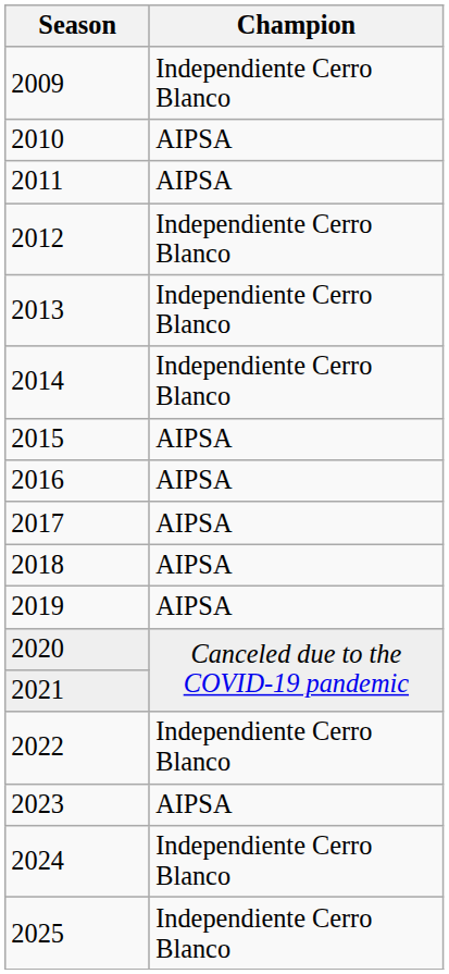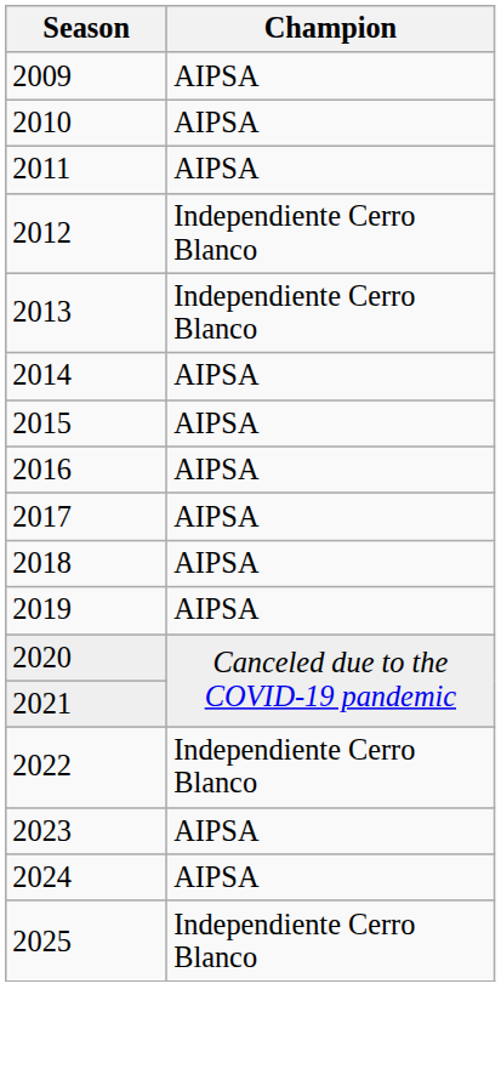 <table class="wikitable sortable">
 <tr>
 <th width=80px>Season</th>
 <th width=170px>Champion</th>
 </tr>
 <tr>
 <td>2009</td>
-<td>Independiente Cerro Blanco</td>
+<td>AIPSA</td>
 </tr>
 <tr>
 <td>2010</td>
 <td>AIPSA</td>
 </tr>
 <tr>
 <td>2011</td>
 <td>AIPSA</td>
 </tr>
 <tr>
 <td>2012</td>
 <td>Independiente Cerro Blanco</td>
 </tr>
 <tr>
 <td>2013</td>
 <td>Independiente Cerro Blanco</td>
 </tr>
 <tr>
 <td>2014</td>
-<td>Independiente Cerro Blanco</td>
+<td>AIPSA</td>
 </tr>
 <tr>
 <td>2015</td>
 <td>AIPSA</td>
 </tr>
 <tr>
 <td>2016</td>
 <td>AIPSA</td>
 </tr>
 <tr>
 <td>2017</td>
 <td>AIPSA</td>
 </tr>
 <tr>
 <td>2018</td>
 <td>AIPSA</td>
 </tr>
 <tr>
 <td>2019</td>
 <td>AIPSA</td>
 </tr>
 <tr bgcolor=#efefef>
 <td>2020</td>
 <td rowspan=2 colspan="1" align=center><em>Canceled due to the <a href='#'>COVID-19 pandemic</a></em></td>
 </tr>
 <tr bgcolor=#efefef>
 <td>2021</td>
 </tr>
 <tr>
 <td>2022</td>
 <td>Independiente Cerro Blanco</td>
 </tr>
 <tr>
 <td>2023</td>
 <td>AIPSA</td>
 </tr>
 <tr>
 <td>2024</td>
-<td>Independiente Cerro Blanco</td>
+<td>AIPSA</td>
 </tr>
 <tr>
 <td>2025</td>
 <td>Independiente Cerro Blanco</td>
 </tr>
 <tr>
 </tr>
 </table>
